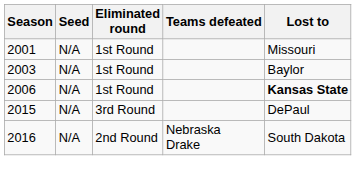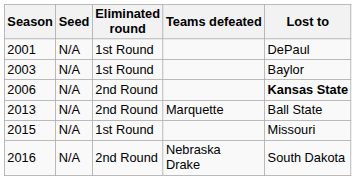 <table class="wikitable">
 <tr>
 <th>Season</th>
 <th>Seed</th>
 <th>Eliminated<br>round</th>
 <th>Teams defeated</th>
 <th>Lost to</th>
 </tr>
 <tr>
 <td>2001</td>
 <td>N/A</td>
 <td>1st Round</td>
 <td></td>
-<td>Missouri</td>
+<td>DePaul</td>
 </tr>
 <tr>
 <td>2003</td>
 <td>N/A</td>
 <td>1st Round</td>
 <td></td>
 <td>Baylor</td>
 </tr>
 <tr>
 <td>2006</td>
 <td>N/A</td>
-<td>1st Round</td>
+<td>2nd Round</td>
 <td></td>
 <td><strong>Kansas State</strong></td>
 </tr>
 <tr>
+<td>2013</td>
+<td>N/A</td>
+<td>2nd Round</td>
+<td>Marquette</td>
+<td>Ball State</td>
+</tr>
+<tr>
 <td>2015</td>
 <td>N/A</td>
-<td>3rd Round</td>
+<td>1st Round</td>
 <td></td>
-<td>DePaul</td>
+<td>Missouri</td>
 </tr>
 <tr>
 <td>2016</td>
 <td>N/A</td>
 <td>2nd Round</td>
 <td>Nebraska<br>Drake</td>
 <td>South Dakota</td>
 </tr>
 </table>
